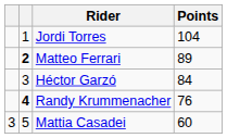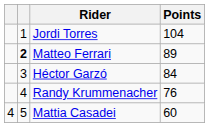 <table class="wikitable" style="font-size: 95%;">
 <tr>
 <th></th>
 <th></th>
 <th>Rider</th>
 <th>Points</th>
 </tr>
 <tr>
 <td></td>
 <td align=center>1</td>
 <td> <a href='#'>Jordi Torres</a></td>
 <td align=left>104</td>
 </tr>
 <tr>
 <td></td>
 <td align=center><strong>2</strong></td>
 <td> <a href='#'>Matteo Ferrari</a></td>
 <td align=left>89</td>
 </tr>
 <tr>
 <td></td>
 <td align=center>3</td>
 <td> <a href='#'>Héctor Garzó</a></td>
 <td align=left>84</td>
 </tr>
 <tr>
 <td></td>
-<td align=center><strong>4</strong></td>
+<td align=center>4</td>
 <td> <a href='#'>Randy Krummenacher</a></td>
 <td align=left>76</td>
 </tr>
 <tr>
-<td> 3</td>
+<td> 4</td>
 <td align=center>5</td>
 <td> <a href='#'>Mattia Casadei</a></td>
 <td align=left>60</td>
 </tr>
 </table>
